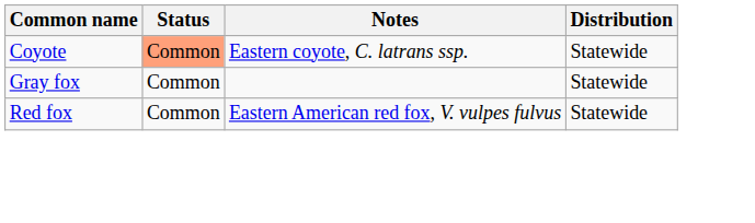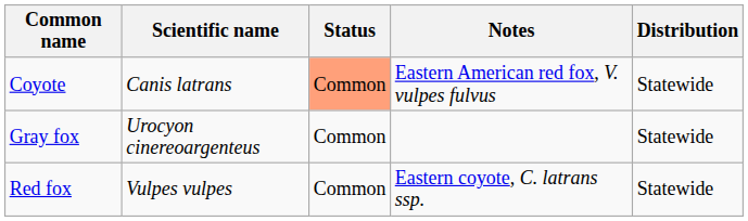 <table class="wikitable">
 <tr>
 <th>Common name</th>
+<th>Scientific name</th>
 <th>Status</th>
 <th>Notes</th>
 <th>Distribution</th>
 </tr>
 <tr>
 <td><a href='#'>Coyote</a></td>
+<td><em>Canis latrans</em></td>
 <td style="background: lightsalmon;">Common</td>
-<td><a href='#'>Eastern coyote</a>, <em>C. latrans ssp.</em></td>
+<td><a href='#'>Eastern American red fox</a>, <em>V. vulpes fulvus</em></td>
 <td>Statewide</td>
 </tr>
 <tr>
 <td><a href='#'>Gray fox</a></td>
+<td><em>Urocyon cinereoargenteus</em></td>
 <td>Common</td>
 <td></td>
 <td>Statewide</td>
 </tr>
 <tr>
 <td><a href='#'>Red fox</a></td>
+<td><em>Vulpes vulpes</em></td>
 <td>Common</td>
-<td><a href='#'>Eastern American red fox</a>, <em>V. vulpes fulvus</em></td>
+<td><a href='#'>Eastern coyote</a>, <em>C. latrans ssp.</em></td>
 <td>Statewide</td>
 </tr>
 </table>
